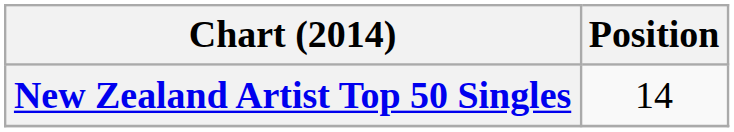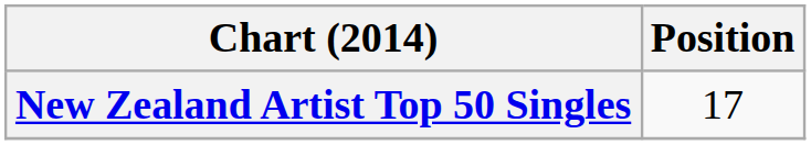 <table class="wikitable sortable plainrowheaders">
 <tr>
 <th scope="col">Chart (2014)</th>
 <th scope="col">Position</th>
 </tr>
 <tr>
 <th scope="row"><a href='#'>New Zealand Artist Top 50 Singles</a></th>
-<td style="text-align:center;">14</td>
+<td style="text-align:center;">17</td>
 </tr>
 <tr>
 </tr>
 </table>
